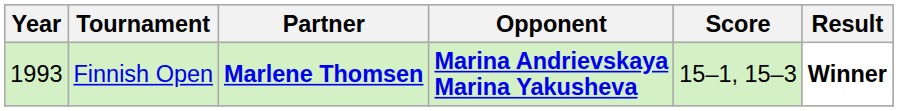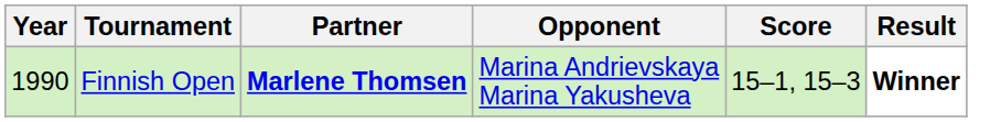 <table class="sortable wikitable" style="font-size: 90%;">
 <tr>
 <th>Year</th>
 <th>Tournament</th>
 <th>Partner</th>
 <th>Opponent</th>
 <th>Score</th>
 <th>Result</th>
 </tr>
 <tr style="background:#D4F1C5">
-<td align="center">1993</td>
+<td align="center">1990</td>
 <td align="left"><a href='#'>Finnish Open</a></td>
 <td align="left"><strong> <a href='#'>Marlene Thomsen</a></strong></td>
-<td align="left"><strong> <a href='#'>Marina Andrievskaya</a><br> <a href='#'>Marina Yakusheva</a></strong></td>
+<td align="left"> <a href='#'>Marina Andrievskaya</a><br> <a href='#'>Marina Yakusheva</a></td>
 <td align="left">15–1, 15–3</td>
 <td style="text-align:left; background:white"> <strong>Winner</strong></td>
 </tr>
 </table>
